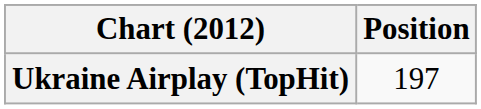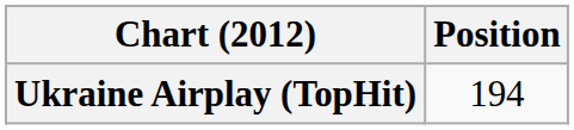 <table class="wikitable plainrowheaders" style="text-align:center">
 <tr>
 <th scope="col">Chart (2012)</th>
 <th scope="col">Position</th>
 </tr>
 <tr>
 <th scope="row">Ukraine Airplay (TopHit)</th>
-<td>197</td>
+<td>194</td>
 </tr>
 </table>
